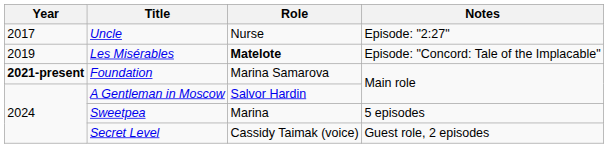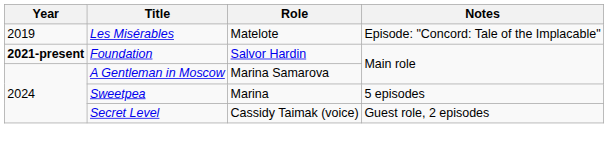 <table class="wikitable">
 <tr>
 <th>Year</th>
 <th>Title</th>
 <th>Role</th>
 <th>Notes</th>
 </tr>
 <tr>
-<td>2017</td>
-<td><a href='#'><em>Uncle</em></a></td>
-<td>Nurse</td>
-<td>Episode: "2:27"</td>
-</tr>
-<tr>
 <td>2019</td>
 <td><a href='#'><em>Les Misérables</em></a></td>
-<td><strong>Matelote</strong></td>
+<td>Matelote</td>
 <td>Episode: "Concord: Tale of the Implacable"</td>
 </tr>
 <tr>
 <td><strong>2021-present</strong></td>
 <td><a href='#'><em>Foundation</em></a></td>
-<td>Marina Samarova</td>
+<td><a href='#'>Salvor Hardin</a></td>
 <td rowspan="2">Main role</td>
 </tr>
 <tr>
 <td rowspan="3">2024</td>
 <td><a href='#'><em>A Gentleman in Moscow</em></a></td>
-<td><a href='#'>Salvor Hardin</a></td>
+<td>Marina Samarova</td>
 </tr>
 <tr>
 <td><a href='#'><em>Sweetpea</em></a></td>
 <td>Marina</td>
 <td>5 episodes</td>
 </tr>
 <tr>
 <td><a href='#'><em>Secret Level</em></a></td>
 <td>Cassidy Taimak (voice)</td>
 <td>Guest role, 2 episodes</td>
 </tr>
 </table>
